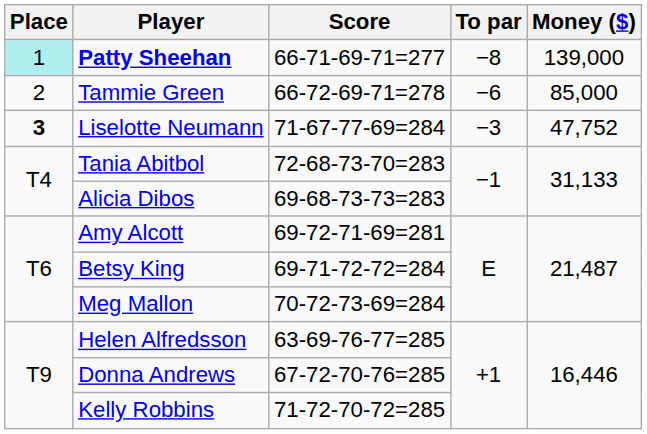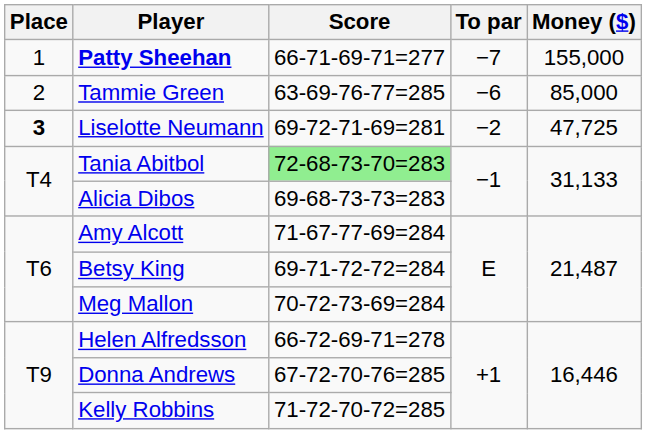 <table class=wikitable style="text-align:center">
 <tr>
 <th>Place</th>
 <th>Player</th>
 <th>Score</th>
 <th>To par</th>
 <th>Money (<a href='#'>$</a>)</th>
 </tr>
 <tr>
-<td style="background: paleturquoise;">1</td>
+<td>1</td>
 <td align=left> <strong><a href='#'>Patty Sheehan</a></strong></td>
 <td>66-71-69-71=277</td>
-<td>−8</td>
-<td>139,000</td>
+<td>−7</td>
+<td>155,000</td>
 </tr>
 <tr>
 <td>2</td>
 <td align=left> <a href='#'>Tammie Green</a></td>
-<td>66-72-69-71=278</td>
+<td>63-69-76-77=285</td>
 <td>−6</td>
 <td>85,000</td>
 </tr>
 <tr>
 <td><strong>3</strong></td>
 <td> <a href='#'>Liselotte Neumann</a></td>
-<td>71-67-77-69=284</td>
-<td>−3</td>
-<td>47,752</td>
+<td>69-72-71-69=281</td>
+<td>−2</td>
+<td>47,725</td>
 </tr>
 <tr>
 <td rowspan=2>T4</td>
 <td align=left> <a href='#'>Tania Abitbol</a></td>
-<td>72-68-73-70=283</td>
+<td style="background: lightgreen;">72-68-73-70=283</td>
 <td rowspan=2>−1</td>
 <td rowspan=2>31,133</td>
 </tr>
 <tr>
 <td align=left> <a href='#'>Alicia Dibos</a></td>
 <td>69-68-73-73=283</td>
 </tr>
 <tr>
 <td rowspan=3>T6</td>
 <td align=left> <a href='#'>Amy Alcott</a></td>
-<td>69-72-71-69=281</td>
+<td>71-67-77-69=284</td>
 <td rowspan=3>E</td>
 <td rowspan=3>21,487</td>
 </tr>
 <tr>
 <td align=left> <a href='#'>Betsy King</a></td>
 <td>69-71-72-72=284</td>
 </tr>
 <tr>
 <td align=left> <a href='#'>Meg Mallon</a></td>
 <td>70-72-73-69=284</td>
 </tr>
 <tr>
 <td rowspan=3>T9</td>
 <td align=left> <a href='#'>Helen Alfredsson</a></td>
-<td>63-69-76-77=285</td>
+<td>66-72-69-71=278</td>
 <td rowspan=3>+1</td>
 <td rowspan=3>16,446</td>
 </tr>
 <tr>
 <td align=left> <a href='#'>Donna Andrews</a></td>
 <td>67-72-70-76=285</td>
 </tr>
 <tr>
 <td align=left> <a href='#'>Kelly Robbins</a></td>
 <td>71-72-70-72=285</td>
 </tr>
 </table>
